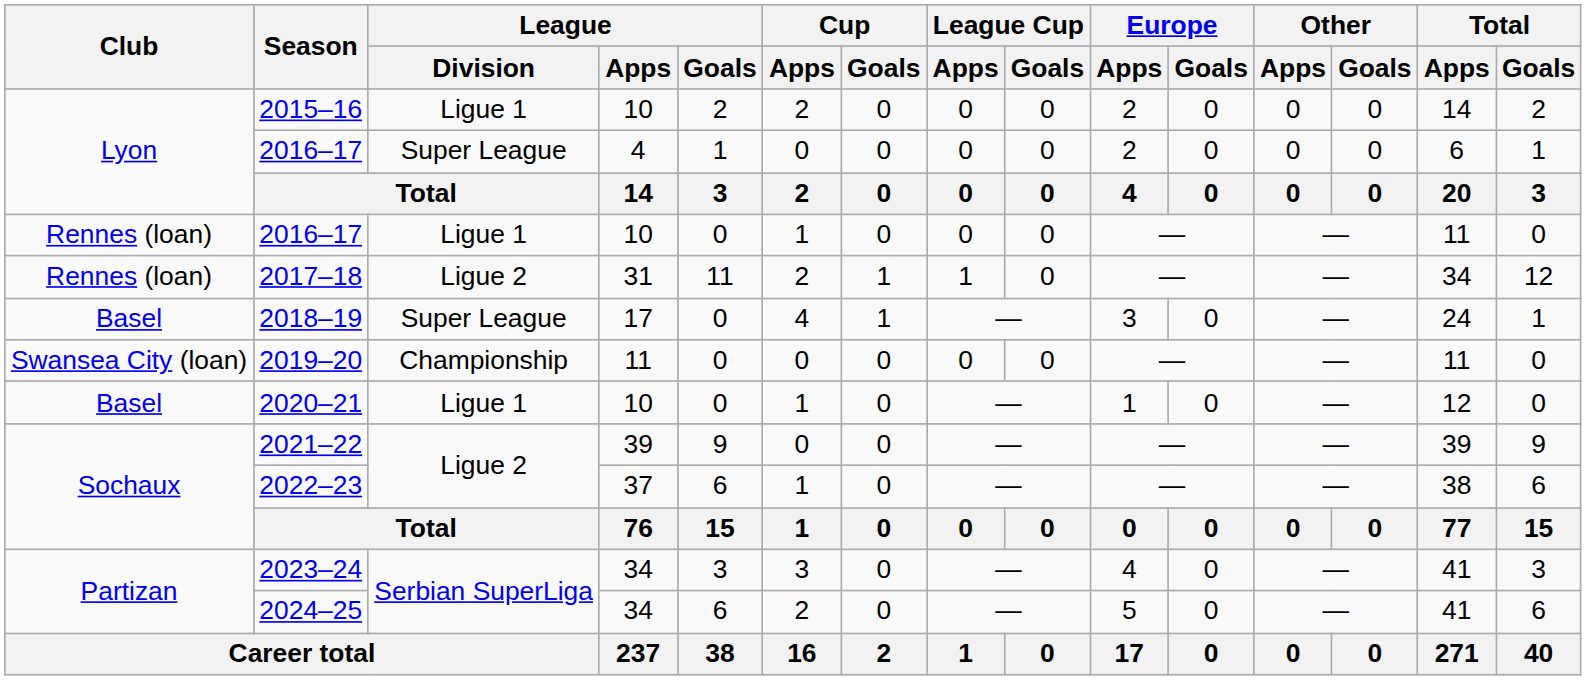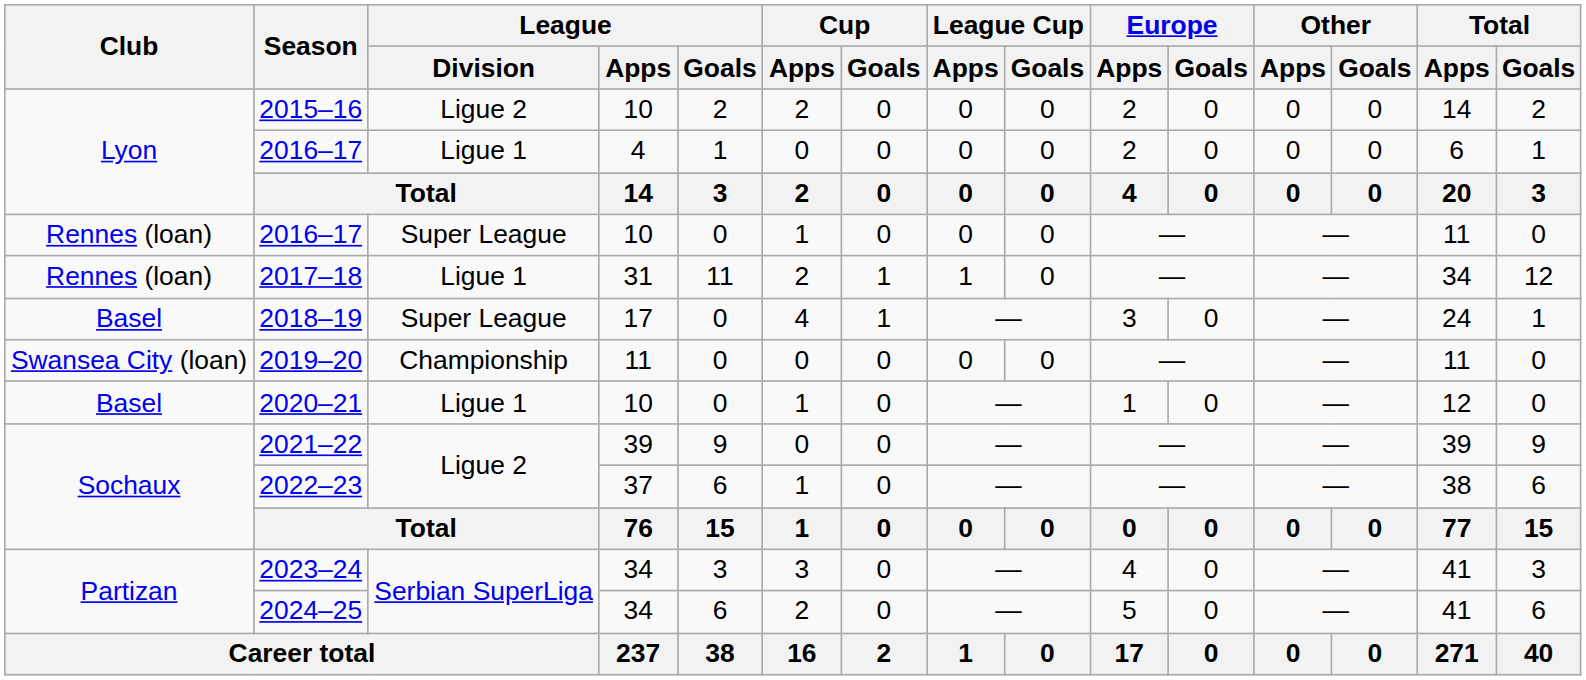 <table class="wikitable" style="text-align:center">
 <tr>
 <th rowspan="2">Club</th>
 <th rowspan="2">Season</th>
 <th colspan="3">League</th>
 <th colspan="2">Cup</th>
 <th colspan="2">League Cup</th>
 <th colspan="2"><a href='#'>Europe</a></th>
 <th colspan="2">Other</th>
 <th colspan="2">Total</th>
 </tr>
 <tr>
 <th>Division</th>
 <th>Apps</th>
 <th>Goals</th>
 <th>Apps</th>
 <th>Goals</th>
 <th>Apps</th>
 <th>Goals</th>
 <th>Apps</th>
 <th>Goals</th>
 <th>Apps</th>
 <th>Goals</th>
 <th>Apps</th>
 <th>Goals</th>
 </tr>
 <tr>
 <td rowspan="3"><a href='#'>Lyon</a></td>
 <td><a href='#'>2015–16</a></td>
-<td>Ligue 1</td>
+<td>Ligue 2</td>
 <td>10</td>
 <td>2</td>
 <td>2</td>
 <td>0</td>
 <td>0</td>
 <td>0</td>
 <td>2</td>
 <td>0</td>
 <td>0</td>
 <td>0</td>
 <td>14</td>
 <td>2</td>
 </tr>
 <tr>
 <td><a href='#'>2016–17</a></td>
-<td>Super League</td>
+<td>Ligue 1</td>
 <td>4</td>
 <td>1</td>
 <td>0</td>
 <td>0</td>
 <td>0</td>
 <td>0</td>
 <td>2</td>
 <td>0</td>
 <td>0</td>
 <td>0</td>
 <td>6</td>
 <td>1</td>
 </tr>
 <tr>
 <th colspan="2">Total</th>
 <th>14</th>
 <th>3</th>
 <th>2</th>
 <th>0</th>
 <th>0</th>
 <th>0</th>
 <th>4</th>
 <th>0</th>
 <th>0</th>
 <th>0</th>
 <th>20</th>
 <th>3</th>
 </tr>
 <tr>
 <td><a href='#'>Rennes</a> (loan)</td>
 <td><a href='#'>2016–17</a></td>
-<td>Ligue 1</td>
+<td>Super League</td>
 <td>10</td>
 <td>0</td>
 <td>1</td>
 <td>0</td>
 <td>0</td>
 <td>0</td>
 <td colspan="2">—</td>
 <td colspan="2">—</td>
 <td>11</td>
 <td>0</td>
 </tr>
 <tr>
 <td><a href='#'>Rennes</a> (loan)</td>
 <td><a href='#'>2017–18</a></td>
-<td>Ligue 2</td>
+<td>Ligue 1</td>
 <td>31</td>
 <td>11</td>
 <td>2</td>
 <td>1</td>
 <td>1</td>
 <td>0</td>
 <td colspan="2">—</td>
 <td colspan="2">—</td>
 <td>34</td>
 <td>12</td>
 </tr>
 <tr>
 <td><a href='#'>Basel</a></td>
 <td><a href='#'>2018–19</a></td>
 <td>Super League</td>
 <td>17</td>
 <td>0</td>
 <td>4</td>
 <td>1</td>
 <td colspan="2">—</td>
 <td>3</td>
 <td>0</td>
 <td colspan="2">—</td>
 <td>24</td>
 <td>1</td>
 </tr>
 <tr>
 <td><a href='#'>Swansea City</a> (loan)</td>
 <td><a href='#'>2019–20</a></td>
 <td>Championship</td>
 <td>11</td>
 <td>0</td>
 <td>0</td>
 <td>0</td>
 <td>0</td>
 <td>0</td>
 <td colspan="2">—</td>
 <td colspan="2">—</td>
 <td>11</td>
 <td>0</td>
 </tr>
 <tr>
 <td><a href='#'>Basel</a></td>
 <td><a href='#'>2020–21</a></td>
 <td>Ligue 1</td>
 <td>10</td>
 <td>0</td>
 <td>1</td>
 <td>0</td>
 <td colspan="2">—</td>
 <td>1</td>
 <td>0</td>
 <td colspan="2">—</td>
 <td>12</td>
 <td>0</td>
 </tr>
 <tr>
 <td rowspan="3"><a href='#'>Sochaux</a></td>
 <td><a href='#'>2021–22</a></td>
 <td rowspan="2">Ligue 2</td>
 <td>39</td>
 <td>9</td>
 <td>0</td>
 <td>0</td>
 <td colspan="2">—</td>
 <td colspan="2">—</td>
 <td colspan="2">—</td>
 <td>39</td>
 <td>9</td>
 </tr>
 <tr>
 <td><a href='#'>2022–23</a></td>
 <td>37</td>
 <td>6</td>
 <td>1</td>
 <td>0</td>
 <td colspan="2">—</td>
 <td colspan="2">—</td>
 <td colspan="2">—</td>
 <td>38</td>
 <td>6</td>
 </tr>
 <tr>
 <th colspan="2">Total</th>
 <th>76</th>
 <th>15</th>
 <th>1</th>
 <th>0</th>
 <th>0</th>
 <th>0</th>
 <th>0</th>
 <th>0</th>
 <th>0</th>
 <th>0</th>
 <th>77</th>
 <th>15</th>
 </tr>
 <tr>
 <td rowspan="2"><a href='#'>Partizan</a></td>
 <td><a href='#'>2023–24</a></td>
 <td rowspan="2"><a href='#'>Serbian SuperLiga</a></td>
 <td>34</td>
 <td>3</td>
 <td>3</td>
 <td>0</td>
 <td colspan="2">—</td>
 <td>4</td>
 <td>0</td>
 <td colspan="2">—</td>
 <td>41</td>
 <td>3</td>
 </tr>
 <tr>
 <td><a href='#'>2024–25</a></td>
 <td>34</td>
 <td>6</td>
 <td>2</td>
 <td>0</td>
 <td colspan="2">—</td>
 <td>5</td>
 <td>0</td>
 <td colspan="2">—</td>
 <td>41</td>
 <td>6</td>
 </tr>
 <tr>
 <th colspan="3">Career total</th>
 <th>237</th>
 <th>38</th>
 <th>16</th>
 <th>2</th>
 <th>1</th>
 <th>0</th>
 <th>17</th>
 <th>0</th>
 <th>0</th>
 <th>0</th>
 <th>271</th>
 <th>40</th>
 </tr>
 </table>
